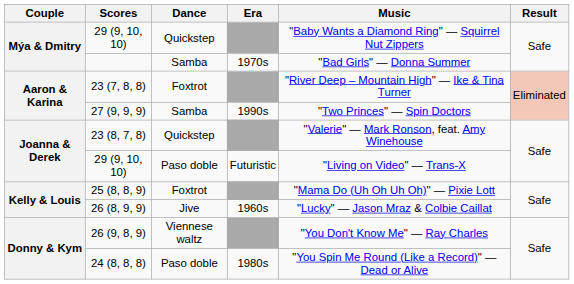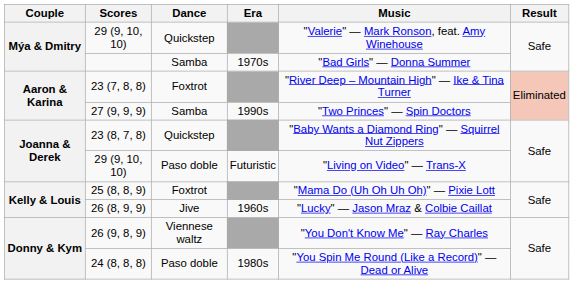 <table class="wikitable sortable" style="text-align:center; width:90%">
 <tr>
 <th scope="col">Couple</th>
 <th scope="col">Scores</th>
 <th scope="col" class="unsortable">Dance</th>
 <th scope="col" class="unsortable">Era</th>
 <th scope="col" class="unsortable">Music</th>
 <th scope="col" class="unsortable">Result</th>
 </tr>
 <tr>
 <th scope="row" rowspan="2">Mýa & Dmitry</th>
 <td>29 (9, 10, 10)</td>
 <td>Quickstep</td>
 <td bgcolor=darkgray></td>
-<td>"<a href='#'>Baby Wants a Diamond Ring</a>" — <a href='#'>Squirrel Nut Zippers</a></td>
+<td>"<a href='#'>Valerie</a>" — <a href='#'>Mark Ronson</a>, feat. <a href='#'>Amy Winehouse</a></td>
 <td rowspan="2">Safe</td>
 </tr>
 <tr>
 <td></td>
 <td>Samba</td>
 <td>1970s</td>
 <td>"<a href='#'>Bad Girls</a>" — <a href='#'>Donna Summer</a></td>
 </tr>
 <tr>
 <th scope="row" rowspan="2">Aaron & Karina</th>
 <td>23 (7, 8, 8)</td>
 <td>Foxtrot</td>
 <td bgcolor=darkgray></td>
 <td>"<a href='#'>River Deep – Mountain High</a>" — <a href='#'>Ike & Tina Turner</a></td>
 <td rowspan="2" bgcolor=f4c7b8>Eliminated</td>
 </tr>
 <tr>
 <td>27 (9, 9, 9)</td>
 <td>Samba</td>
 <td>1990s</td>
 <td>"<a href='#'>Two Princes</a>" — <a href='#'>Spin Doctors</a></td>
 </tr>
 <tr>
 <th scope="row" rowspan="2">Joanna & Derek</th>
 <td>23 (8, 7, 8)</td>
 <td>Quickstep</td>
 <td bgcolor=darkgray></td>
-<td>"<a href='#'>Valerie</a>" — <a href='#'>Mark Ronson</a>, feat. <a href='#'>Amy Winehouse</a></td>
+<td>"<a href='#'>Baby Wants a Diamond Ring</a>" — <a href='#'>Squirrel Nut Zippers</a></td>
 <td rowspan="2">Safe</td>
 </tr>
 <tr>
 <td>29 (9, 10, 10)</td>
 <td>Paso doble</td>
 <td>Futuristic</td>
 <td>"<a href='#'>Living on Video</a>" — <a href='#'>Trans-X</a></td>
 </tr>
 <tr>
 <th scope="row" rowspan="2">Kelly & Louis</th>
 <td>25 (8, 8, 9)</td>
 <td>Foxtrot</td>
 <td bgcolor=darkgray></td>
 <td>"<a href='#'>Mama Do (Uh Oh Uh Oh)</a>" — <a href='#'>Pixie Lott</a></td>
 <td rowspan="2">Safe</td>
 </tr>
 <tr>
 <td>26 (8, 9, 9)</td>
 <td>Jive</td>
 <td>1960s</td>
 <td>"<a href='#'>Lucky</a>" — <a href='#'>Jason Mraz</a> & <a href='#'>Colbie Caillat</a></td>
 </tr>
 <tr>
 <th scope="row" rowspan="2">Donny & Kym</th>
 <td>26 (9, 8, 9)</td>
 <td>Viennese waltz</td>
 <td bgcolor=darkgray></td>
 <td>"<a href='#'>You Don't Know Me</a>" — <a href='#'>Ray Charles</a></td>
 <td rowspan="2">Safe</td>
 </tr>
 <tr>
 <td>24 (8, 8, 8)</td>
 <td>Paso doble</td>
 <td>1980s</td>
 <td>"<a href='#'>You Spin Me Round (Like a Record)</a>" — <a href='#'>Dead or Alive</a></td>
 </tr>
 </table>
